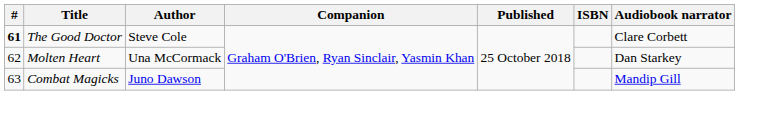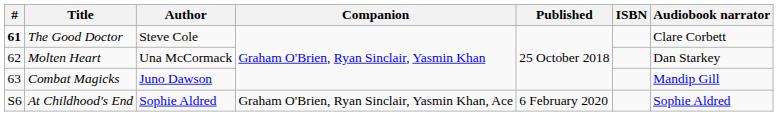 <table class="wikitable">
 <tr>
 <th>#</th>
 <th>Title</th>
 <th>Author</th>
 <th>Companion</th>
 <th>Published</th>
 <th>ISBN</th>
 <th>Audiobook narrator</th>
 </tr>
 <tr>
 <td><strong>61</strong></td>
 <td><em>The Good Doctor</em></td>
 <td>Steve Cole</td>
 <td rowspan="3"><a href='#'>Graham O'Brien</a>, <a href='#'>Ryan Sinclair</a>, <a href='#'>Yasmin Khan</a></td>
 <td rowspan="3">25 October 2018</td>
 <td></td>
 <td>Clare Corbett</td>
 </tr>
 <tr>
 <td>62</td>
 <td><em>Molten Heart</em></td>
 <td>Una McCormack</td>
 <td></td>
 <td>Dan Starkey</td>
 </tr>
 <tr>
 <td>63</td>
 <td><em>Combat Magicks</em></td>
 <td><a href='#'>Juno Dawson</a></td>
 <td></td>
 <td><a href='#'>Mandip Gill</a></td>
 </tr>
+<tr>
+<td>S6</td>
+<td><em>At Childhood's End</em></td>
+<td><a href='#'>Sophie Aldred</a><br></td>
+<td>Graham O'Brien, Ryan Sinclair, Yasmin Khan, Ace</td>
+<td>6 February 2020</td>
+<td></td>
+<td><a href='#'>Sophie Aldred</a></td>
+</tr>
 </table>
